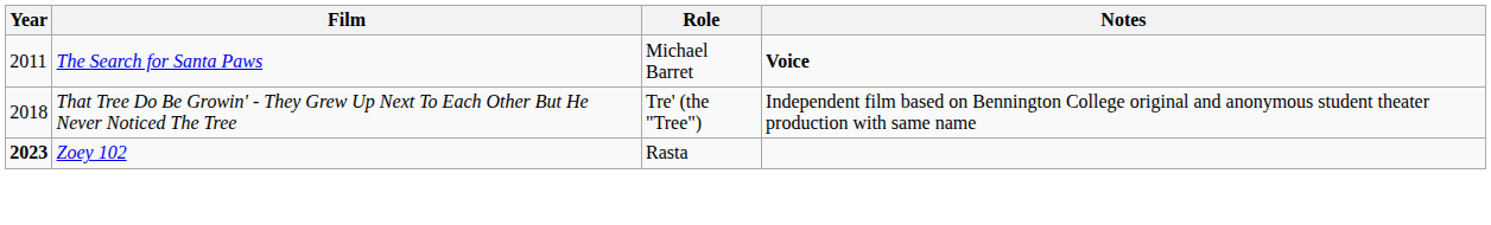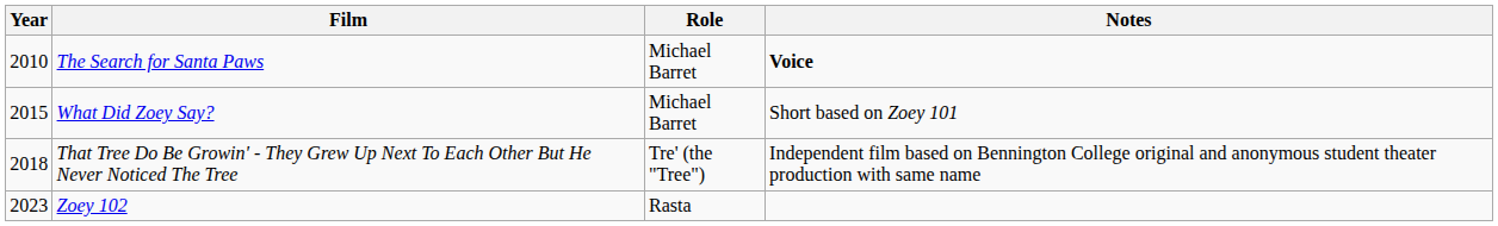 <table class="wikitable">
 <tr>
 <th>Year</th>
 <th>Film</th>
 <th>Role</th>
 <th>Notes</th>
 </tr>
 <tr>
-<td>2011</td>
+<td>2010</td>
 <td><em><a href='#'>The Search for Santa Paws</a></em></td>
 <td>Michael Barret</td>
 <td><strong>Voice</strong></td>
+</tr>
+<tr>
+<td>2015</td>
+<td><em><a href='#'>What Did Zoey Say?</a></em></td>
+<td>Michael Barret</td>
+<td>Short based on <em>Zoey 101</em></td>
 </tr>
 <tr>
 <td>2018</td>
 <td><em>That Tree Do Be Growin' - They Grew Up Next To Each Other But He Never Noticed The Tree</em></td>
 <td>Tre' (the "Tree")</td>
 <td>Independent film based on Bennington College original and anonymous student theater production with same name</td>
 </tr>
 <tr>
-<td><strong>2023</strong></td>
+<td>2023</td>
 <td><em><a href='#'>Zoey 102</a></em></td>
 <td>Rasta</td>
 <td></td>
 </tr>
 </table>
